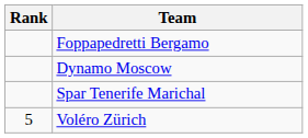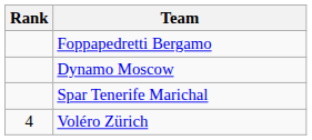 <table class="wikitable" style="text-align: center;">
 <tr>
 <th width=40>Rank</th>
 <th width=240>Team</th>
 </tr>
 <tr align=center>
 <td></td>
 <td style="text-align:left;"> <a href='#'>Foppapedretti Bergamo</a></td>
 </tr>
 <tr align=center>
 <td></td>
 <td style="text-align:left;"> <a href='#'>Dynamo Moscow</a></td>
 </tr>
 <tr align=center>
 <td></td>
 <td style="text-align:left;"> <a href='#'>Spar Tenerife Marichal</a></td>
 </tr>
 <tr align=center>
-<td>5</td>
+<td>4</td>
 <td style="text-align:left;"> <a href='#'>Voléro Zürich</a></td>
 </tr>
 </table>
